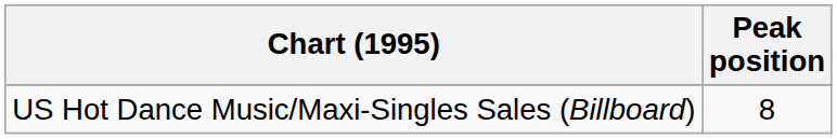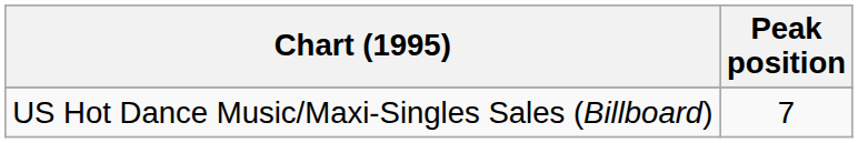 <table class="wikitable">
 <tr>
 <th align="left">Chart (1995)</th>
 <th align="center">Peak<br>position</th>
 </tr>
 <tr>
 </tr>
 <tr>
 </tr>
 <tr>
 </tr>
 <tr>
 <td>US Hot Dance Music/Maxi-Singles Sales (<em>Billboard</em>)</td>
-<td align="center">8</td>
+<td align="center">7</td>
 </tr>
 </table>
